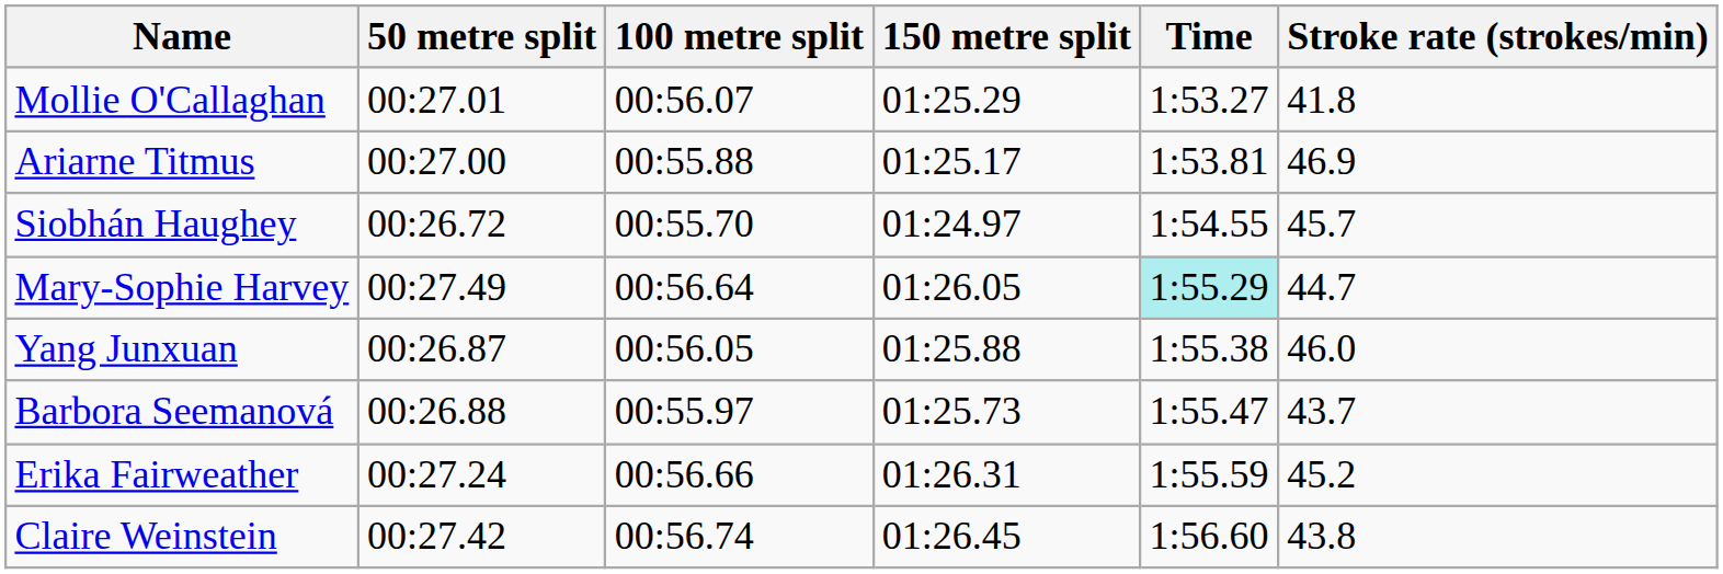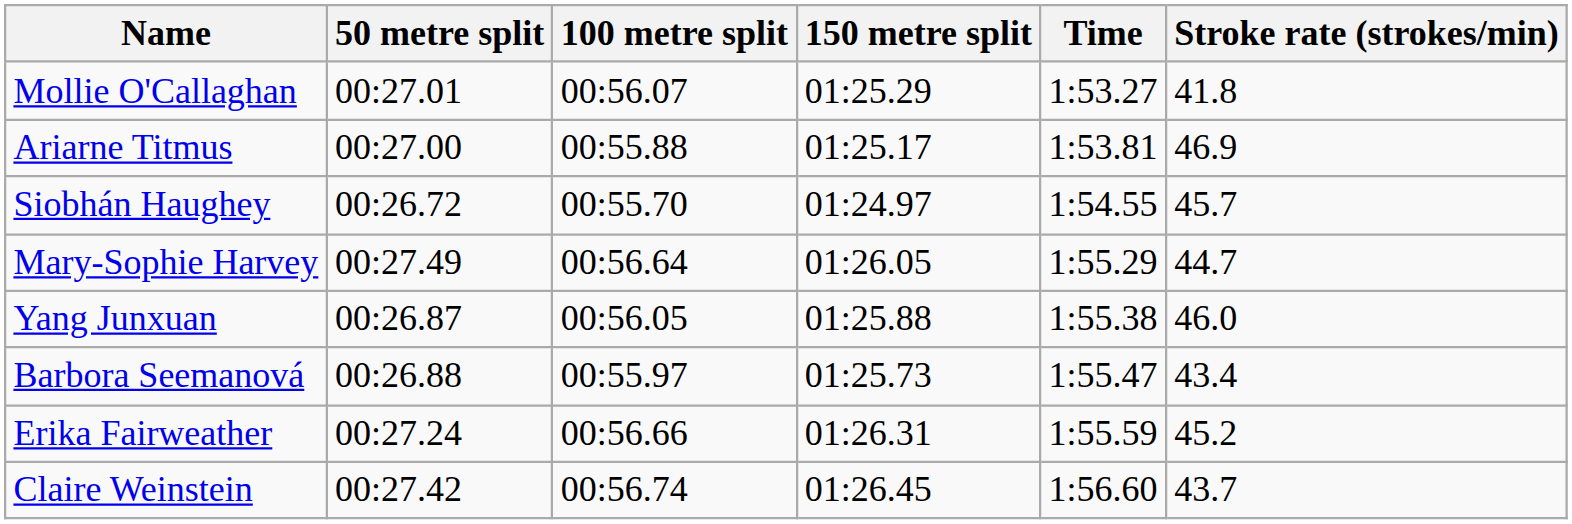 <table class="wikitable sortable mw-collapsible">
 <tr>
 <th scope="col">Name</th>
 <th scope="col">50 metre split</th>
 <th scope="col">100 metre split</th>
 <th scope="col">150 metre split</th>
 <th scope="col">Time</th>
 <th scope="col">Stroke rate (strokes/min)</th>
 </tr>
 <tr>
 <td><a href='#'>Mollie O'Callaghan</a></td>
 <td>00:27.01</td>
 <td>00:56.07</td>
 <td>01:25.29</td>
 <td>1:53.27</td>
 <td>41.8</td>
 </tr>
 <tr>
 <td><a href='#'>Ariarne Titmus</a></td>
 <td>00:27.00</td>
 <td>00:55.88</td>
 <td>01:25.17</td>
 <td>1:53.81</td>
 <td>46.9</td>
 </tr>
 <tr>
 <td><a href='#'>Siobhán Haughey</a></td>
 <td>00:26.72</td>
 <td>00:55.70</td>
 <td>01:24.97</td>
 <td>1:54.55</td>
 <td>45.7</td>
 </tr>
 <tr>
 <td><a href='#'>Mary-Sophie Harvey</a></td>
 <td>00:27.49</td>
 <td>00:56.64</td>
 <td>01:26.05</td>
-<td style="background: paleturquoise;">1:55.29</td>
+<td>1:55.29</td>
 <td>44.7</td>
 </tr>
 <tr>
 <td><a href='#'>Yang Junxuan</a></td>
 <td>00:26.87</td>
 <td>00:56.05</td>
 <td>01:25.88</td>
 <td>1:55.38</td>
 <td>46.0</td>
 </tr>
 <tr>
 <td><a href='#'>Barbora Seemanová</a></td>
 <td>00:26.88</td>
 <td>00:55.97</td>
 <td>01:25.73</td>
 <td>1:55.47</td>
-<td>43.7</td>
+<td>43.4</td>
 </tr>
 <tr>
 <td><a href='#'>Erika Fairweather</a></td>
 <td>00:27.24</td>
 <td>00:56.66</td>
 <td>01:26.31</td>
 <td>1:55.59</td>
 <td>45.2</td>
 </tr>
 <tr>
 <td><a href='#'>Claire Weinstein</a></td>
 <td>00:27.42</td>
 <td>00:56.74</td>
 <td>01:26.45</td>
 <td>1:56.60</td>
-<td>43.8</td>
+<td>43.7</td>
 </tr>
 </table>
